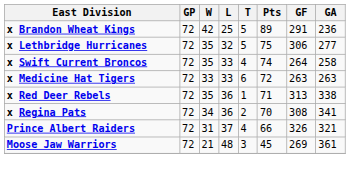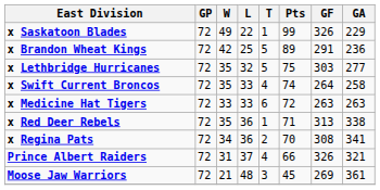 <table class="wikitable">
 <tr>
 <th width="45%">East Division</th>
 <th width="5%">GP</th>
 <th width="5%">W</th>
 <th width="5%">L</th>
 <th width="5%">T</th>
 <th width="7.5%">Pts</th>
 <th width="7.5%">GF</th>
 <th width="7.5%">GA</th>
+</tr>
+<tr>
+<td><strong>x <a href='#'>Saskatoon Blades</a></strong></td>
+<td>72</td>
+<td>49</td>
+<td>22</td>
+<td>1</td>
+<td>99</td>
+<td>326</td>
+<td>229</td>
 </tr>
 <tr>
 <td><strong>x <a href='#'>Brandon Wheat Kings</a></strong></td>
 <td>72</td>
 <td>42</td>
 <td>25</td>
 <td>5</td>
 <td>89</td>
 <td>291</td>
 <td>236</td>
 </tr>
 <tr>
 <td><strong>x <a href='#'>Lethbridge Hurricanes</a></strong></td>
 <td>72</td>
 <td>35</td>
 <td>32</td>
 <td>5</td>
 <td>75</td>
-<td>306</td>
+<td>303</td>
 <td>277</td>
 </tr>
 <tr>
 <td><strong>x <a href='#'>Swift Current Broncos</a></strong></td>
 <td>72</td>
 <td>35</td>
 <td>33</td>
 <td>4</td>
 <td>74</td>
 <td>264</td>
 <td>258</td>
 </tr>
 <tr>
 <td><strong>x <a href='#'>Medicine Hat Tigers</a></strong></td>
 <td>72</td>
 <td>33</td>
 <td>33</td>
 <td>6</td>
 <td>72</td>
 <td>263</td>
 <td>263</td>
 </tr>
 <tr>
 <td><strong>x <a href='#'>Red Deer Rebels</a></strong></td>
 <td>72</td>
 <td>35</td>
 <td>36</td>
 <td>1</td>
 <td>71</td>
 <td>313</td>
 <td>338</td>
 </tr>
 <tr>
 <td><strong>x <a href='#'>Regina Pats</a></strong></td>
 <td>72</td>
 <td>34</td>
 <td>36</td>
 <td>2</td>
 <td>70</td>
 <td>308</td>
 <td>341</td>
 </tr>
 <tr>
 <td><strong><a href='#'>Prince Albert Raiders</a></strong></td>
 <td>72</td>
 <td>31</td>
 <td>37</td>
 <td>4</td>
 <td>66</td>
 <td>326</td>
 <td>321</td>
 </tr>
 <tr>
 <td><strong><a href='#'>Moose Jaw Warriors</a></strong></td>
 <td>72</td>
 <td>21</td>
 <td>48</td>
 <td>3</td>
 <td>45</td>
 <td>269</td>
 <td>361</td>
 </tr>
 <tr>
 </tr>
 </table>
